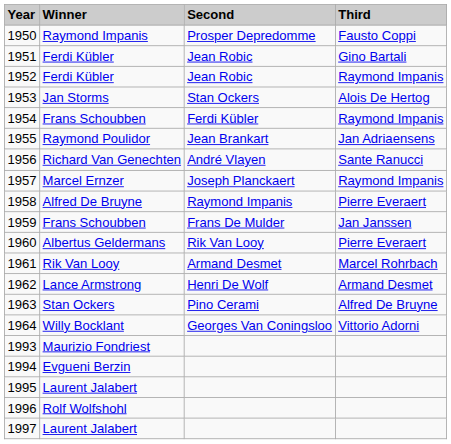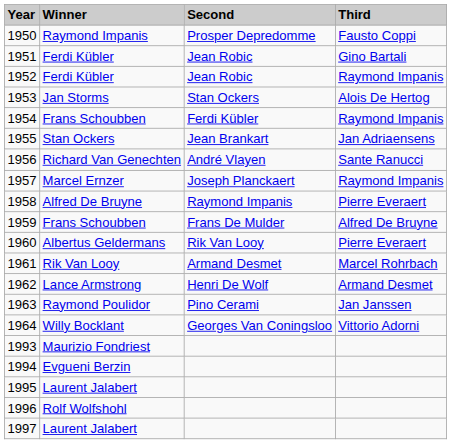 <table class="wikitable sortable" style="font-size:95%">
 <tr>
 <td bgcolor="#CCCCCC"><strong>Year</strong></td>
 <td bgcolor="#CCCCCC"><strong>Winner</strong></td>
 <td bgcolor="#CCCCCC"><strong>Second</strong></td>
 <td bgcolor="#CCCCCC"><strong>Third</strong></td>
 </tr>
 <tr>
 <td>1950</td>
 <td> <a href='#'>Raymond Impanis</a></td>
 <td> <a href='#'>Prosper Depredomme</a></td>
 <td> <a href='#'>Fausto Coppi</a></td>
 </tr>
 <tr>
 <td>1951</td>
 <td> <a href='#'>Ferdi Kübler</a></td>
 <td> <a href='#'>Jean Robic</a></td>
 <td> <a href='#'>Gino Bartali</a></td>
 </tr>
 <tr>
 <td>1952</td>
 <td> <a href='#'>Ferdi Kübler</a></td>
 <td> <a href='#'>Jean Robic</a></td>
 <td> <a href='#'>Raymond Impanis</a></td>
 </tr>
 <tr>
 <td>1953</td>
 <td> <a href='#'>Jan Storms</a></td>
 <td> <a href='#'>Stan Ockers</a></td>
 <td> <a href='#'>Alois De Hertog</a></td>
 </tr>
 <tr>
 <td>1954</td>
 <td> <a href='#'>Frans Schoubben</a></td>
 <td> <a href='#'>Ferdi Kübler</a></td>
 <td> <a href='#'>Raymond Impanis</a></td>
 </tr>
 <tr>
 <td>1955</td>
-<td> <a href='#'>Raymond Poulidor</a></td>
+<td> <a href='#'>Stan Ockers</a></td>
 <td> <a href='#'>Jean Brankart</a></td>
 <td> <a href='#'>Jan Adriaensens</a></td>
 </tr>
 <tr>
 <td>1956</td>
 <td> <a href='#'>Richard Van Genechten</a></td>
 <td> <a href='#'>André Vlayen</a></td>
 <td> <a href='#'>Sante Ranucci</a></td>
 </tr>
 <tr>
 <td>1957</td>
 <td> <a href='#'>Marcel Ernzer</a></td>
 <td> <a href='#'>Joseph Planckaert</a></td>
 <td> <a href='#'>Raymond Impanis</a></td>
 </tr>
 <tr>
 <td>1958</td>
 <td> <a href='#'>Alfred De Bruyne</a></td>
 <td> <a href='#'>Raymond Impanis</a></td>
 <td> <a href='#'>Pierre Everaert</a></td>
 </tr>
 <tr>
 <td>1959</td>
 <td> <a href='#'>Frans Schoubben</a></td>
 <td> <a href='#'>Frans De Mulder</a></td>
-<td> <a href='#'>Jan Janssen</a></td>
+<td> <a href='#'>Alfred De Bruyne</a></td>
 </tr>
 <tr>
 <td>1960</td>
 <td> <a href='#'>Albertus Geldermans</a></td>
 <td> <a href='#'>Rik Van Looy</a></td>
 <td> <a href='#'>Pierre Everaert</a></td>
 </tr>
 <tr>
 <td>1961</td>
 <td> <a href='#'>Rik Van Looy</a></td>
 <td> <a href='#'>Armand Desmet</a></td>
 <td> <a href='#'>Marcel Rohrbach</a></td>
 </tr>
 <tr>
 <td>1962</td>
 <td> <a href='#'>Lance Armstrong</a></td>
 <td> <a href='#'>Henri De Wolf</a></td>
 <td> <a href='#'>Armand Desmet</a></td>
 </tr>
 <tr>
 <td>1963</td>
-<td> <a href='#'>Stan Ockers</a></td>
+<td> <a href='#'>Raymond Poulidor</a></td>
 <td> <a href='#'>Pino Cerami</a></td>
-<td> <a href='#'>Alfred De Bruyne</a></td>
+<td> <a href='#'>Jan Janssen</a></td>
 </tr>
 <tr>
 <td>1964</td>
 <td> <a href='#'>Willy Bocklant</a></td>
 <td> <a href='#'>Georges Van Coningsloo</a></td>
 <td> <a href='#'>Vittorio Adorni</a></td>
 </tr>
 <tr>
 <td>1993</td>
 <td> <a href='#'>Maurizio Fondriest</a></td>
 <td></td>
 <td></td>
 </tr>
 <tr>
 <td>1994</td>
 <td> <a href='#'>Evgueni Berzin</a></td>
 <td></td>
 <td></td>
 </tr>
 <tr>
 <td>1995</td>
 <td> <a href='#'>Laurent Jalabert</a></td>
 <td></td>
 <td></td>
 </tr>
 <tr>
 <td>1996</td>
 <td> <a href='#'>Rolf Wolfshohl</a></td>
 <td></td>
 <td></td>
 </tr>
 <tr>
 <td>1997</td>
 <td> <a href='#'>Laurent Jalabert</a></td>
 <td></td>
 <td></td>
 </tr>
 </table>
